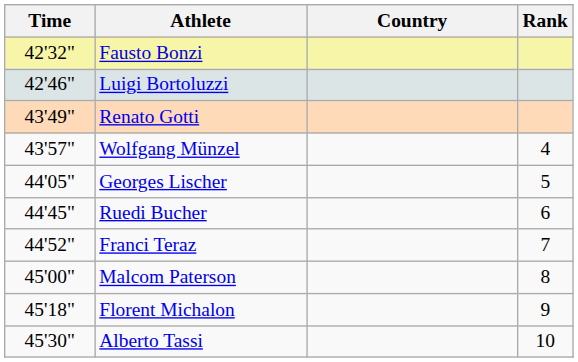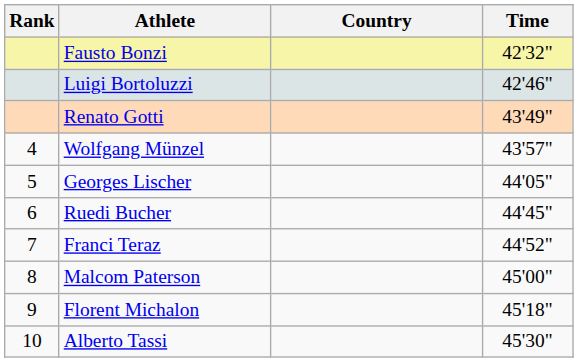 <table class="wikitable" style="text-align:center; font-size: 90%; border: gray solid 1px;border-collapse:collapse;">
 <tr bgcolor="#E4E4E4">
-<th style="border-bottom:1px solid #AAAAAA" width=60>Time</th>
+<th style="border-bottom:1px solid #AAAAAA" width=10>Rank</th>
 <th style="border-bottom:1px solid #AAAAAA" width=150>Athlete</th>
 <th style="border-bottom:1px solid #AAAAAA" width=150>Country</th>
-<th style="border-bottom:1px solid #AAAAAA" width=10>Rank</th>
+<th style="border-bottom:1px solid #AAAAAA" width=60>Time</th>
 </tr>
 <tr bgcolor="#F7F6A8">
-<td>42'32"</td>
+<td></td>
 <td align=left><a href='#'>Fausto Bonzi</a></td>
 <td align=left></td>
-<td></td>
+<td>42'32"</td>
 </tr>
 <tr bgcolor="#DCE5E5">
-<td>42'46"</td>
+<td></td>
 <td align=left><a href='#'>Luigi Bortoluzzi</a></td>
 <td align=left></td>
-<td></td>
+<td>42'46"</td>
 </tr>
 <tr bgcolor="#FFDAB9">
-<td>43'49"</td>
+<td></td>
 <td align=left><a href='#'>Renato Gotti</a></td>
 <td align=left></td>
-<td></td>
+<td>43'49"</td>
 </tr>
 <tr>
-<td>43'57"</td>
+<td>4</td>
 <td align=left><a href='#'>Wolfgang Münzel</a></td>
 <td align=left></td>
-<td>4</td>
+<td>43'57"</td>
 </tr>
 <tr>
-<td>44'05"</td>
+<td>5</td>
 <td align=left><a href='#'>Georges Lischer</a></td>
 <td align=left></td>
-<td>5</td>
+<td>44'05"</td>
 </tr>
 <tr>
-<td>44'45"</td>
+<td>6</td>
 <td align=left><a href='#'>Ruedi Bucher</a></td>
 <td align=left></td>
-<td>6</td>
+<td>44'45"</td>
 </tr>
 <tr>
-<td>44'52"</td>
+<td>7</td>
 <td align=left><a href='#'>Franci Teraz</a></td>
 <td align=left></td>
-<td>7</td>
+<td>44'52"</td>
 </tr>
 <tr>
-<td>45'00"</td>
+<td>8</td>
 <td align=left><a href='#'>Malcom Paterson</a></td>
 <td align=left></td>
-<td>8</td>
+<td>45'00"</td>
 </tr>
 <tr>
-<td>45'18"</td>
+<td>9</td>
 <td align=left><a href='#'>Florent Michalon</a></td>
 <td align=left></td>
-<td>9</td>
+<td>45'18"</td>
 </tr>
 <tr>
-<td>45'30"</td>
+<td>10</td>
 <td align=left><a href='#'>Alberto Tassi</a></td>
 <td align=left></td>
-<td>10</td>
+<td>45'30"</td>
 </tr>
 </table>
